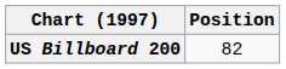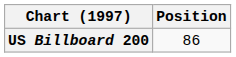 <table class="wikitable plainrowheaders" style="text-align:center">
 <tr>
 <th scope="col">Chart (1997)</th>
 <th scope="col">Position</th>
 </tr>
 <tr>
 <th scope="row">US <em>Billboard</em> 200</th>
-<td>82</td>
+<td>86</td>
 </tr>
 </table>
